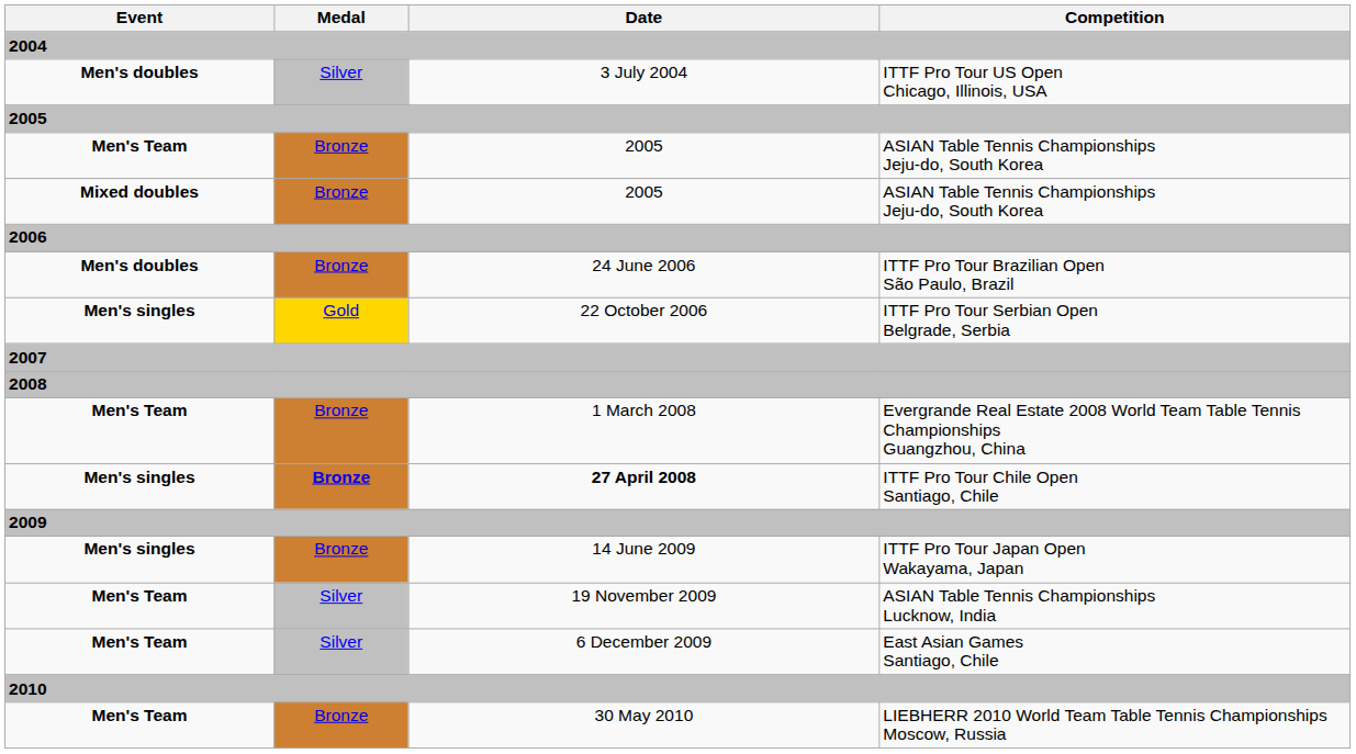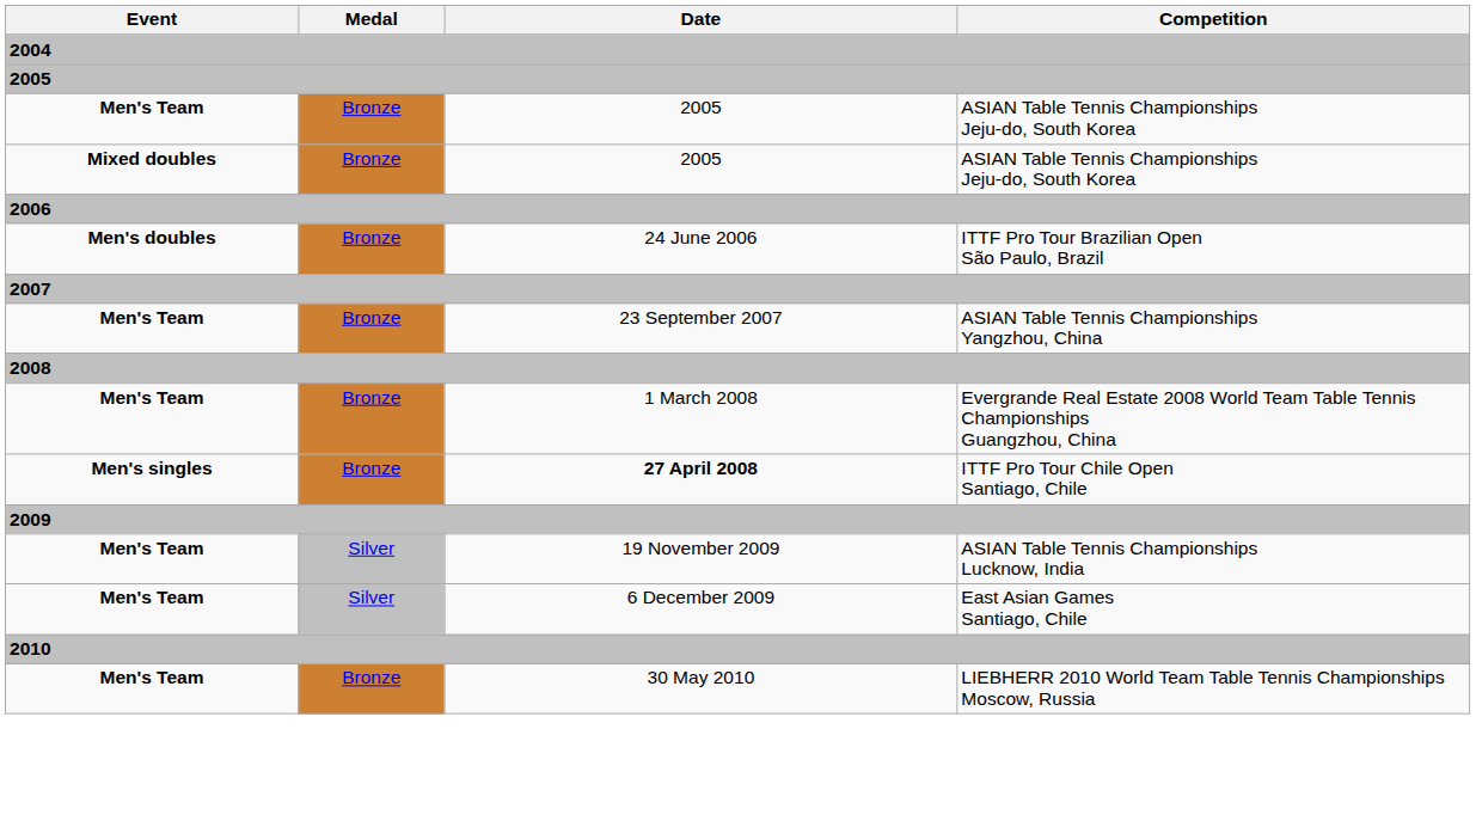 <table class=wikitable width=100%>
 <tr valign=top>
 <th width=20%>Event</th>
 <th width=10%>Medal</th>
 <th width=35%>Date</th>
 <th width=35%>Competition</th>
 </tr>
 <tr>
 <td colspan=4 bgcolor=silver><strong>2004</strong></td>
-</tr>
-<tr valign=top>
-<td align=center><strong>Men's doubles</strong></td>
-<td align=center bgcolor=silver><a href='#'>Silver</a></td>
-<td align=center>3 July 2004</td>
-<td>ITTF Pro Tour US Open<br>Chicago, Illinois, USA</td>
 </tr>
 <tr>
 <td colspan=4 bgcolor=silver><strong>2005</strong></td>
 </tr>
 <tr valign=top>
 <td align=center><strong>Men's Team</strong></td>
 <td align=center bgcolor=#CD7F32><a href='#'>Bronze</a></td>
 <td align=center>2005</td>
 <td>ASIAN Table Tennis Championships<br>Jeju-do, South Korea</td>
 </tr>
 <tr valign=top>
 <td align=center><strong>Mixed doubles</strong></td>
 <td align=center bgcolor=#CD7F32><a href='#'>Bronze</a></td>
 <td align=center>2005</td>
 <td>ASIAN Table Tennis Championships<br>Jeju-do, South Korea</td>
 </tr>
 <tr>
 <td colspan=4 bgcolor=silver><strong>2006</strong></td>
 </tr>
 <tr valign=top>
 <td align=center><strong>Men's doubles</strong></td>
 <td align=center bgcolor=#CD7F32><a href='#'>Bronze</a></td>
 <td align=center>24 June 2006</td>
 <td>ITTF Pro Tour Brazilian Open<br>São Paulo, Brazil</td>
 </tr>
-<tr valign=top>
-<td align=center><strong>Men's singles</strong></td>
-<td align=center bgcolor=gold><a href='#'>Gold</a></td>
-<td align=center>22 October 2006</td>
-<td>ITTF Pro Tour Serbian Open<br>Belgrade, Serbia</td>
-</tr>
 <tr>
 <td colspan=4 bgcolor=silver><strong>2007</strong></td>
+</tr>
+<tr valign=top>
+<td align=center><strong>Men's Team</strong></td>
+<td align=center bgcolor=#CD7F32><a href='#'>Bronze</a></td>
+<td align=center>23 September 2007</td>
+<td>ASIAN Table Tennis Championships<br>Yangzhou, China</td>
 </tr>
 <tr>
 <td colspan=4 bgcolor=silver><strong>2008</strong></td>
 </tr>
 <tr valign=top>
 <td align=center><strong>Men's Team</strong></td>
 <td align=center bgcolor=#CD7F32><a href='#'>Bronze</a></td>
 <td align=center>1 March 2008</td>
 <td>Evergrande Real Estate 2008 World Team Table Tennis Championships<br>Guangzhou, China</td>
 </tr>
 <tr valign=top>
 <td align=center><strong>Men's singles</strong></td>
-<td align=center bgcolor=#CD7F32><strong><a href='#'>Bronze</a></strong></td>
+<td align=center bgcolor=#CD7F32><a href='#'>Bronze</a></td>
 <td align=center><strong>27 April 2008</strong></td>
 <td>ITTF Pro Tour Chile Open<br>Santiago, Chile</td>
 </tr>
 <tr>
 <td colspan=4 bgcolor=silver><strong>2009</strong></td>
-</tr>
-<tr valign=top>
-<td align=center><strong>Men's singles</strong></td>
-<td align=center bgcolor=#CD7F32><a href='#'>Bronze</a></td>
-<td align=center>14 June 2009</td>
-<td>ITTF Pro Tour Japan Open<br>Wakayama, Japan</td>
 </tr>
 <tr valign=top>
 <td align=center><strong>Men's Team</strong></td>
 <td align=center bgcolor=silver><a href='#'>Silver</a></td>
 <td align=center>19 November 2009</td>
 <td>ASIAN Table Tennis Championships<br>Lucknow, India</td>
 </tr>
 <tr valign=top>
 <td align=center><strong>Men's Team</strong></td>
 <td align=center bgcolor=Silver><a href='#'>Silver</a></td>
 <td align=center>6 December 2009</td>
 <td>East Asian Games<br>Santiago, Chile</td>
 </tr>
 <tr>
 <td colspan=4 bgcolor=silver><strong>2010</strong></td>
 </tr>
 <tr valign=top>
 <td align=center><strong>Men's Team</strong></td>
 <td align=center bgcolor=#CD7F32><a href='#'>Bronze</a></td>
 <td align=center>30 May 2010</td>
 <td>LIEBHERR 2010 World Team Table Tennis Championships<br>Moscow, Russia</td>
 </tr>
 </table>
